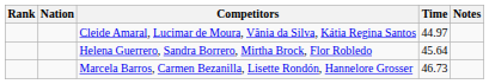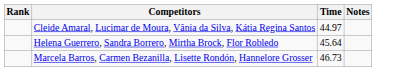 <table class="wikitable sortable" style="text-align:center">
 <tr>
 <th>Rank</th>
-<th>Nation</th>
 <th>Competitors</th>
 <th>Time</th>
 <th>Notes</th>
 </tr>
 <tr>
 <td></td>
-<td align=left></td>
 <td align=left><a href='#'>Cleide Amaral</a>, <a href='#'>Lucimar de Moura</a>, <a href='#'>Vânia da Silva</a>, <a href='#'>Kátia Regina Santos</a></td>
 <td>44.97</td>
 <td></td>
 </tr>
 <tr>
 <td></td>
-<td align=left></td>
 <td align=left><a href='#'>Helena Guerrero</a>, <a href='#'>Sandra Borrero</a>, <a href='#'>Mirtha Brock</a>, <a href='#'>Flor Robledo</a></td>
 <td>45.64</td>
 <td></td>
 </tr>
 <tr>
 <td></td>
-<td align=left></td>
 <td align=left><a href='#'>Marcela Barros</a>, <a href='#'>Carmen Bezanilla</a>, <a href='#'>Lisette Rondón</a>, <a href='#'>Hannelore Grosser</a></td>
 <td>46.73</td>
 <td></td>
 </tr>
 </table>
